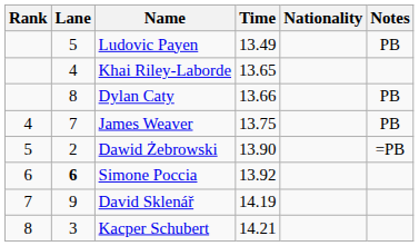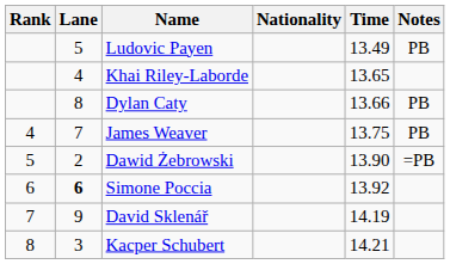 <table class="wikitable sortable" style="text-align:center">
 <tr>
 <th>Rank</th>
 <th>Lane</th>
 <th>Name</th>
+<th>Nationality</th>
 <th>Time</th>
-<th>Nationality</th>
 <th>Notes</th>
 </tr>
 <tr>
 <td></td>
 <td>5</td>
 <td align=left><a href='#'>Ludovic Payen</a></td>
+<td align=left></td>
 <td>13.49</td>
-<td align=left></td>
 <td>PB</td>
 </tr>
 <tr>
 <td></td>
 <td>4</td>
 <td align=left><a href='#'>Khai Riley-Laborde</a></td>
+<td align=left></td>
 <td>13.65</td>
-<td align=left></td>
 <td></td>
 </tr>
 <tr>
 <td></td>
 <td>8</td>
 <td align=left><a href='#'>Dylan Caty</a></td>
+<td align=left></td>
 <td>13.66</td>
-<td align=left></td>
 <td>PB</td>
 </tr>
 <tr>
 <td>4</td>
 <td>7</td>
 <td align=left><a href='#'>James Weaver</a></td>
+<td align=left></td>
 <td>13.75</td>
-<td align=left></td>
 <td>PB</td>
 </tr>
 <tr>
 <td>5</td>
 <td>2</td>
 <td align=left><a href='#'>Dawid Żebrowski</a></td>
+<td align=left></td>
 <td>13.90</td>
-<td align=left></td>
 <td>=PB</td>
 </tr>
 <tr>
 <td>6</td>
 <td><strong>6</strong></td>
 <td align=left><a href='#'>Simone Poccia</a></td>
+<td align=left></td>
 <td>13.92</td>
-<td align=left></td>
 <td></td>
 </tr>
 <tr>
 <td>7</td>
 <td>9</td>
 <td align=left><a href='#'>David Sklenář</a></td>
+<td align=left></td>
 <td>14.19</td>
-<td align=left></td>
 <td></td>
 </tr>
 <tr>
 <td>8</td>
 <td>3</td>
 <td align=left><a href='#'>Kacper Schubert</a></td>
+<td align=left></td>
 <td>14.21</td>
-<td align=left></td>
 <td></td>
 </tr>
 </table>
